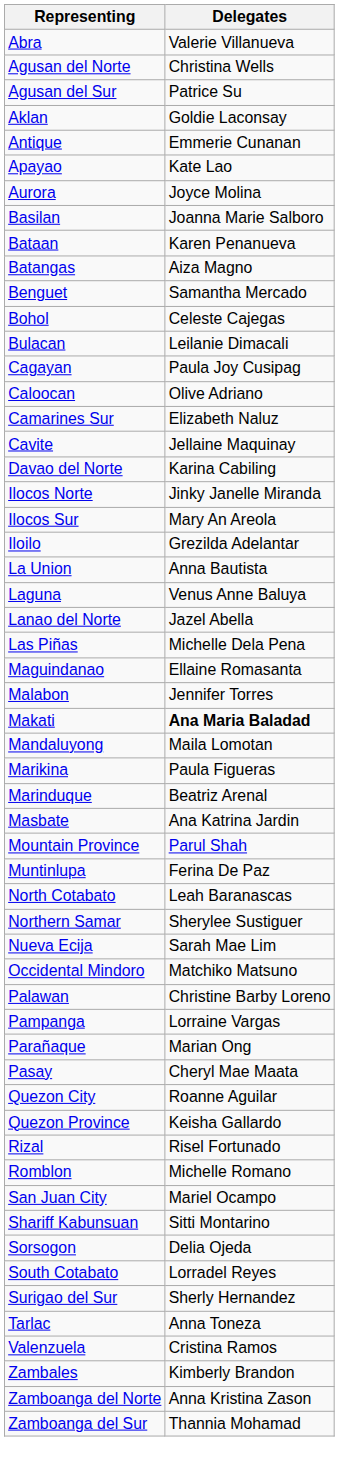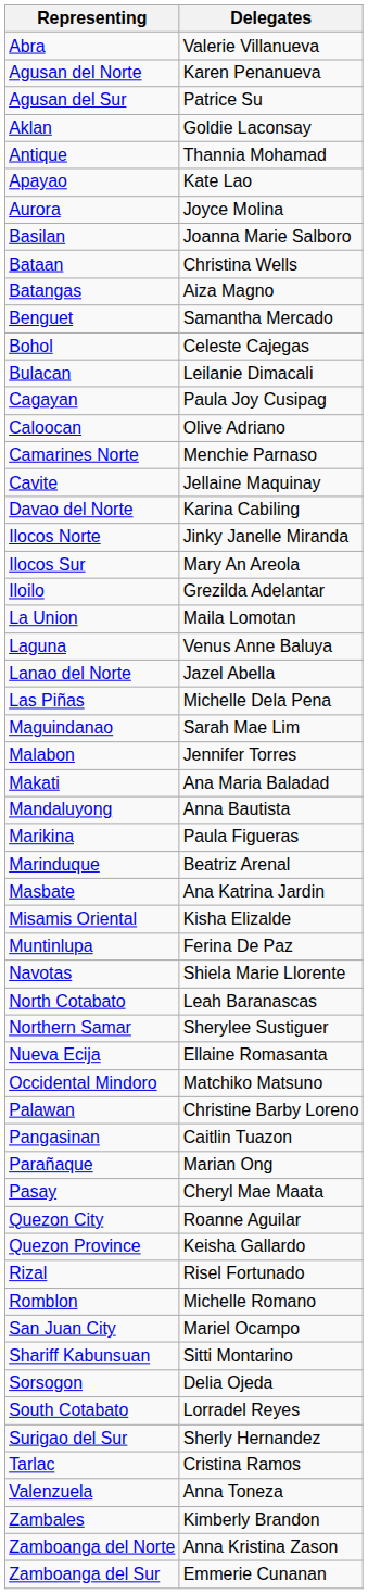 <table class="wikitable" border="1">
 <tr>
 <th>Representing</th>
 <th>Delegates</th>
 </tr>
 <tr>
 <td><a href='#'>Abra</a></td>
 <td>Valerie Villanueva</td>
 </tr>
 <tr>
 <td><a href='#'>Agusan del Norte</a></td>
-<td>Christina Wells</td>
+<td>Karen Penanueva</td>
 </tr>
 <tr>
 <td><a href='#'>Agusan del Sur</a></td>
 <td>Patrice Su</td>
 </tr>
 <tr>
 <td><a href='#'>Aklan</a></td>
 <td>Goldie Laconsay</td>
 </tr>
 <tr>
 <td><a href='#'>Antique</a></td>
-<td>Emmerie Cunanan</td>
+<td>Thannia Mohamad</td>
 </tr>
 <tr>
 <td><a href='#'>Apayao</a></td>
 <td>Kate Lao</td>
 </tr>
 <tr>
 <td><a href='#'>Aurora</a></td>
 <td>Joyce Molina</td>
 </tr>
 <tr>
 <td><a href='#'>Basilan</a></td>
 <td>Joanna Marie Salboro</td>
 </tr>
 <tr>
 <td><a href='#'>Bataan</a></td>
-<td>Karen Penanueva</td>
+<td>Christina Wells</td>
 </tr>
 <tr>
 <td><a href='#'>Batangas</a></td>
 <td>Aiza Magno</td>
 </tr>
 <tr>
 <td><a href='#'>Benguet</a></td>
 <td>Samantha Mercado</td>
 </tr>
 <tr>
 <td><a href='#'>Bohol</a></td>
 <td>Celeste Cajegas</td>
 </tr>
 <tr>
 <td><a href='#'>Bulacan</a></td>
 <td>Leilanie Dimacali</td>
 </tr>
 <tr>
 <td><a href='#'>Cagayan</a></td>
 <td>Paula Joy Cusipag</td>
 </tr>
 <tr>
 <td><a href='#'>Caloocan</a></td>
 <td>Olive Adriano</td>
 </tr>
 <tr>
-<td><a href='#'>Camarines Sur</a></td>
-<td>Elizabeth Naluz</td>
+<td><a href='#'>Camarines Norte</a></td>
+<td>Menchie Parnaso</td>
 </tr>
 <tr>
 <td><a href='#'>Cavite</a></td>
 <td>Jellaine Maquinay</td>
 </tr>
 <tr>
 <td><a href='#'>Davao del Norte</a></td>
 <td>Karina Cabiling</td>
 </tr>
 <tr>
 <td><a href='#'>Ilocos Norte</a></td>
 <td>Jinky Janelle Miranda</td>
 </tr>
 <tr>
 <td><a href='#'>Ilocos Sur</a></td>
 <td>Mary An Areola</td>
 </tr>
 <tr>
 <td><a href='#'>Iloilo</a></td>
 <td>Grezilda Adelantar</td>
 </tr>
 <tr>
 <td><a href='#'>La Union</a></td>
-<td>Anna Bautista</td>
+<td>Maila Lomotan</td>
 </tr>
 <tr>
 <td><a href='#'>Laguna</a></td>
 <td>Venus Anne Baluya</td>
 </tr>
 <tr>
 <td><a href='#'>Lanao del Norte</a></td>
 <td>Jazel Abella</td>
 </tr>
 <tr>
 <td><a href='#'>Las Piñas</a></td>
 <td>Michelle Dela Pena</td>
 </tr>
 <tr>
 <td><a href='#'>Maguindanao</a></td>
-<td>Ellaine Romasanta</td>
+<td>Sarah Mae Lim</td>
 </tr>
 <tr>
 <td><a href='#'>Malabon</a></td>
 <td>Jennifer Torres</td>
 </tr>
 <tr>
 <td><a href='#'>Makati</a></td>
-<td><strong>Ana Maria Baladad</strong></td>
+<td>Ana Maria Baladad</td>
 </tr>
 <tr>
 <td><a href='#'>Mandaluyong</a></td>
-<td>Maila Lomotan</td>
+<td>Anna Bautista</td>
 </tr>
 <tr>
 <td><a href='#'>Marikina</a></td>
 <td>Paula Figueras</td>
 </tr>
 <tr>
 <td><a href='#'>Marinduque</a></td>
 <td>Beatriz Arenal</td>
 </tr>
 <tr>
 <td><a href='#'>Masbate</a></td>
 <td>Ana Katrina Jardin</td>
 </tr>
 <tr>
-<td><a href='#'>Mountain Province</a></td>
-<td><a href='#'>Parul Shah</a></td>
+<td><a href='#'>Misamis Oriental</a></td>
+<td>Kisha Elizalde</td>
 </tr>
 <tr>
 <td><a href='#'>Muntinlupa</a></td>
 <td>Ferina De Paz</td>
+</tr>
+<tr>
+<td><a href='#'>Navotas</a></td>
+<td>Shiela Marie Llorente</td>
 </tr>
 <tr>
 <td><a href='#'>North Cotabato</a></td>
 <td>Leah Baranascas</td>
 </tr>
 <tr>
 <td><a href='#'>Northern Samar</a></td>
 <td>Sherylee Sustiguer</td>
 </tr>
 <tr>
 <td><a href='#'>Nueva Ecija</a></td>
-<td>Sarah Mae Lim</td>
+<td>Ellaine Romasanta</td>
 </tr>
 <tr>
 <td><a href='#'>Occidental Mindoro</a></td>
 <td>Matchiko Matsuno</td>
 </tr>
 <tr>
 <td><a href='#'>Palawan</a></td>
 <td>Christine Barby Loreno</td>
 </tr>
 <tr>
-<td><a href='#'>Pampanga</a></td>
-<td>Lorraine Vargas</td>
+<td><a href='#'>Pangasinan</a></td>
+<td>Caitlin Tuazon</td>
 </tr>
 <tr>
 <td><a href='#'>Parañaque</a></td>
 <td>Marian Ong</td>
 </tr>
 <tr>
 <td><a href='#'>Pasay</a></td>
 <td>Cheryl Mae Maata</td>
 </tr>
 <tr>
 <td><a href='#'>Quezon City</a></td>
 <td>Roanne Aguilar</td>
 </tr>
 <tr>
 <td><a href='#'>Quezon Province</a></td>
 <td>Keisha Gallardo</td>
 </tr>
 <tr>
 <td><a href='#'>Rizal</a></td>
 <td>Risel Fortunado</td>
 </tr>
 <tr>
 <td><a href='#'>Romblon</a></td>
 <td>Michelle Romano</td>
 </tr>
 <tr>
 <td><a href='#'>San Juan City</a></td>
 <td>Mariel Ocampo</td>
 </tr>
 <tr>
 <td><a href='#'>Shariff Kabunsuan</a></td>
 <td>Sitti Montarino</td>
 </tr>
 <tr>
 <td><a href='#'>Sorsogon</a></td>
 <td>Delia Ojeda</td>
 </tr>
 <tr>
 <td><a href='#'>South Cotabato</a></td>
 <td>Lorradel Reyes</td>
 </tr>
 <tr>
 <td><a href='#'>Surigao del Sur</a></td>
 <td>Sherly Hernandez</td>
 </tr>
 <tr>
 <td><a href='#'>Tarlac</a></td>
-<td>Anna Toneza</td>
+<td>Cristina Ramos</td>
 </tr>
 <tr>
 <td><a href='#'>Valenzuela</a></td>
-<td>Cristina Ramos</td>
+<td>Anna Toneza</td>
 </tr>
 <tr>
 <td><a href='#'>Zambales</a></td>
 <td>Kimberly Brandon</td>
 </tr>
 <tr>
 <td><a href='#'>Zamboanga del Norte</a></td>
 <td>Anna Kristina Zason</td>
 </tr>
 <tr>
 <td><a href='#'>Zamboanga del Sur</a></td>
-<td>Thannia Mohamad</td>
+<td>Emmerie Cunanan</td>
 </tr>
 </table>
